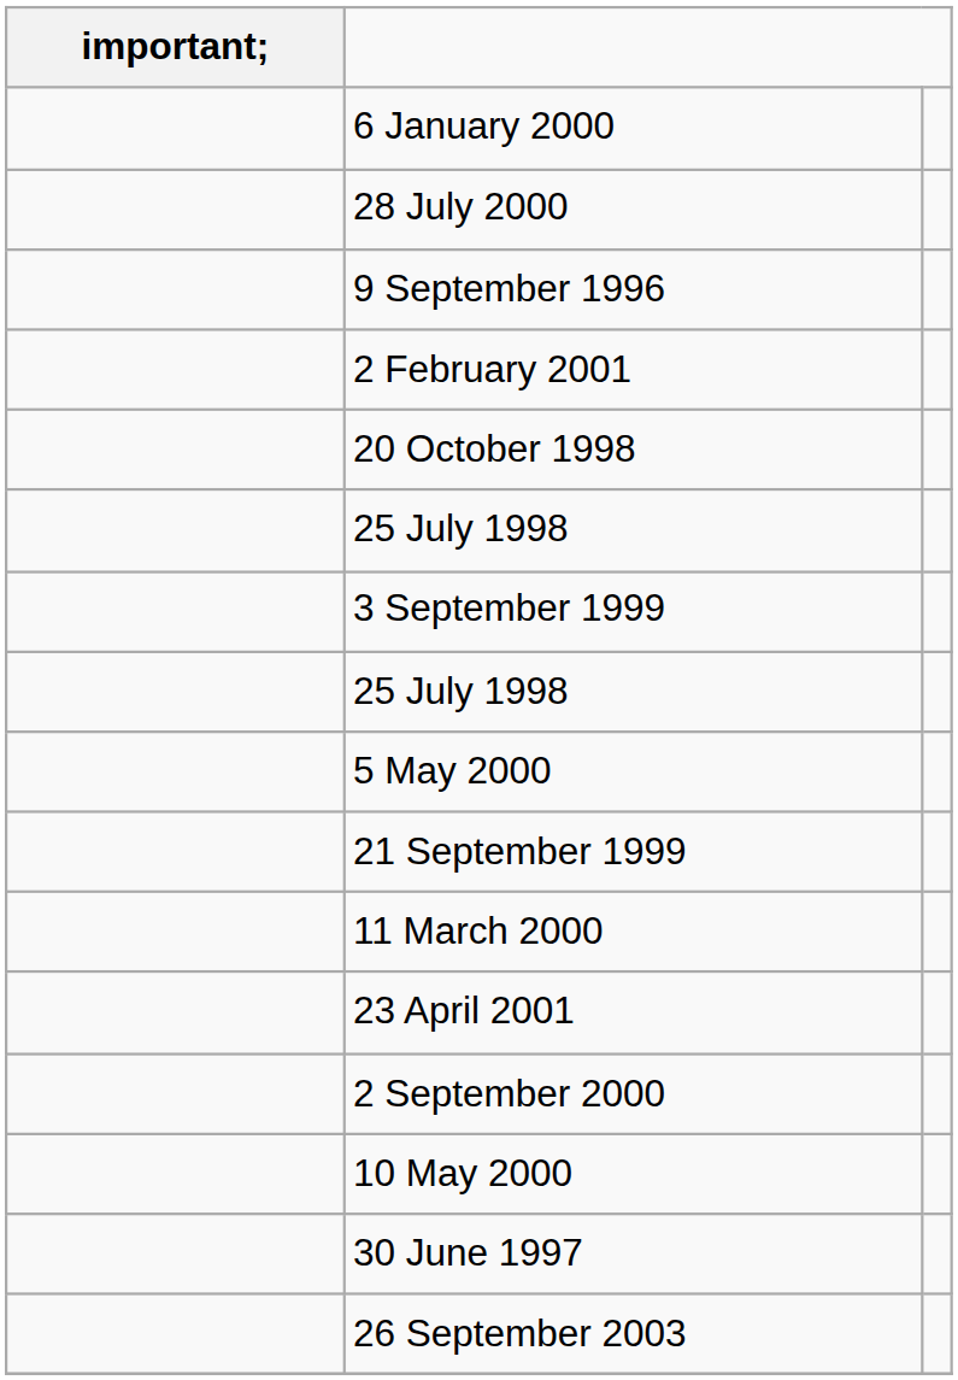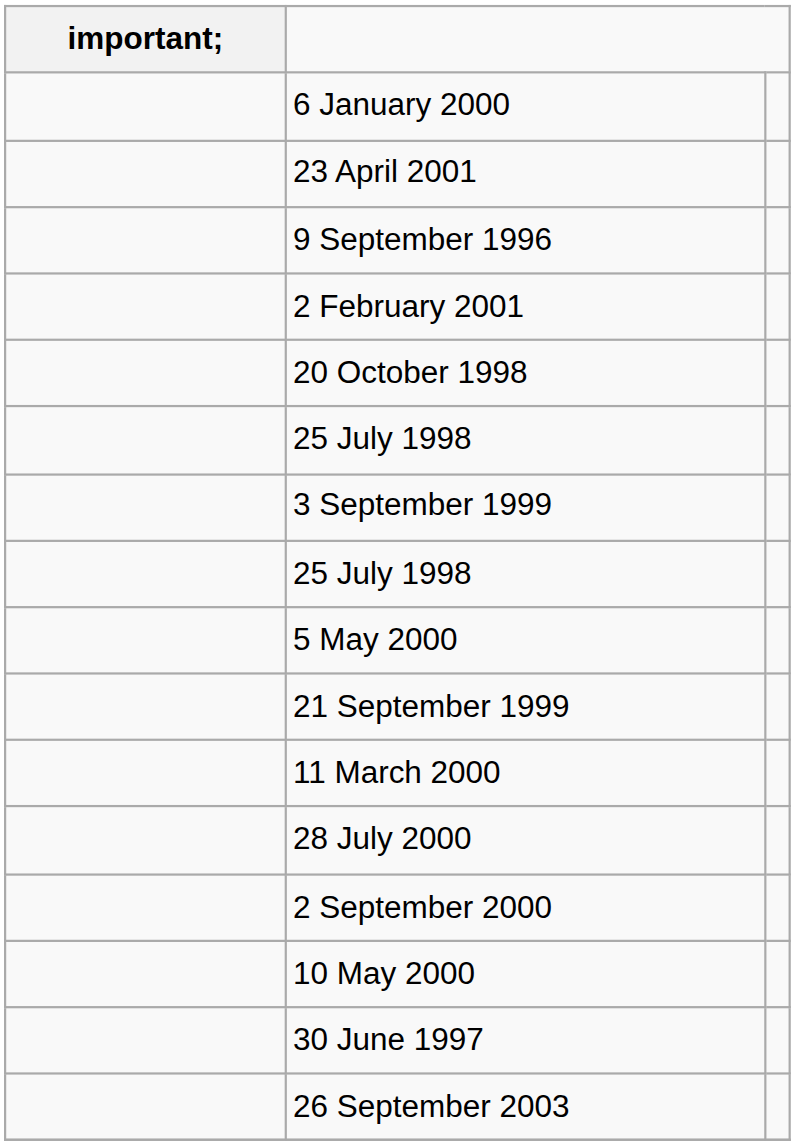 <table class="wikitable" style="font-size: 89%; float: left; width: 25em; margin-right: 1em; line-height: 1.65em">
 <tr>
 <th>important;</th>
 </tr>
 <tr>
 <td></td>
 <td>6 January 2000</td>
 <td></td>
 </tr>
 <tr>
 <td></td>
-<td>28 July 2000</td>
+<td>23 April 2001</td>
 <td></td>
 </tr>
 <tr>
 <td></td>
 <td>9 September 1996</td>
 <td></td>
 </tr>
 <tr>
 <td></td>
 <td>2 February 2001</td>
 <td></td>
 </tr>
 <tr>
 <td></td>
 <td>20 October 1998</td>
 <td></td>
 </tr>
 <tr>
 <td></td>
 <td>25 July 1998</td>
 <td></td>
 </tr>
 <tr>
 <td></td>
 <td>3 September 1999</td>
 <td></td>
 </tr>
 <tr>
 <td></td>
 <td>25 July 1998</td>
 <td></td>
 </tr>
 <tr>
 <td></td>
 <td>5 May 2000</td>
 <td></td>
 </tr>
 <tr>
 <td></td>
 <td>21 September 1999</td>
 <td></td>
 </tr>
 <tr>
 <td></td>
 <td>11 March 2000</td>
 <td></td>
 </tr>
 <tr>
 <td></td>
-<td>23 April 2001</td>
+<td>28 July 2000</td>
 <td></td>
 </tr>
 <tr>
 <td></td>
 <td>2 September 2000</td>
 <td></td>
 </tr>
 <tr>
 <td></td>
 <td>10 May 2000</td>
 <td></td>
 </tr>
 <tr>
 <td></td>
 <td>30 June 1997</td>
 <td></td>
 </tr>
 <tr>
 <td></td>
 <td>26 September 2003</td>
 <td></td>
 </tr>
 <tr>
 </tr>
 </table>
